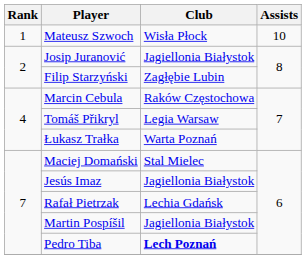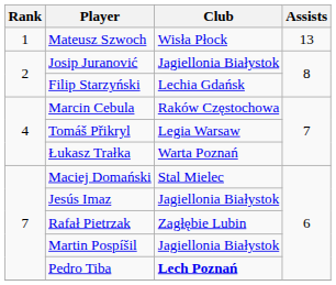 <table class="wikitable" style="text-align:center">
 <tr>
 <th>Rank</th>
 <th>Player</th>
 <th>Club</th>
 <th>Assists</th>
 </tr>
 <tr>
 <td>1</td>
 <td align="left"> <a href='#'>Mateusz Szwoch</a></td>
 <td align="left"><a href='#'>Wisła Płock</a></td>
-<td>10</td>
+<td>13</td>
 </tr>
 <tr>
 <td rowspan="2">2</td>
 <td align="left"> <a href='#'>Josip Juranović</a></td>
 <td align="left"><a href='#'>Jagiellonia Białystok</a></td>
 <td rowspan="2">8</td>
 </tr>
 <tr>
 <td align="left"> <a href='#'>Filip Starzyński</a></td>
-<td align="left"><a href='#'>Zagłębie Lubin</a></td>
+<td align="left"><a href='#'>Lechia Gdańsk</a></td>
 </tr>
 <tr>
 <td rowspan="3">4</td>
 <td align="left"> <a href='#'>Marcin Cebula</a></td>
 <td align="left"><a href='#'>Raków Częstochowa</a></td>
 <td rowspan="3">7</td>
 </tr>
 <tr>
 <td align="left"> <a href='#'>Tomáš Přikryl</a></td>
 <td align="left"><a href='#'>Legia Warsaw</a></td>
 </tr>
 <tr>
 <td align="left"> <a href='#'>Łukasz Trałka</a></td>
 <td align="left"><a href='#'>Warta Poznań</a></td>
 </tr>
 <tr>
 <td rowspan="5">7</td>
 <td align="left"> <a href='#'>Maciej Domański</a></td>
 <td align="left"><a href='#'>Stal Mielec</a></td>
 <td rowspan="5">6</td>
 </tr>
 <tr>
 <td align="left"> <a href='#'>Jesús Imaz</a></td>
 <td align="left"><a href='#'>Jagiellonia Białystok</a></td>
 </tr>
 <tr>
 <td align="left"> <a href='#'>Rafał Pietrzak</a></td>
-<td align="left"><a href='#'>Lechia Gdańsk</a></td>
+<td align="left"><a href='#'>Zagłębie Lubin</a></td>
 </tr>
 <tr>
 <td align="left"> <a href='#'>Martin Pospíšil</a></td>
 <td align="left"><a href='#'>Jagiellonia Białystok</a></td>
 </tr>
 <tr>
 <td align="left"> <a href='#'>Pedro Tiba</a></td>
 <td align="left"><strong><a href='#'>Lech Poznań</a></strong></td>
 </tr>
 <tr>
 </tr>
 </table>
